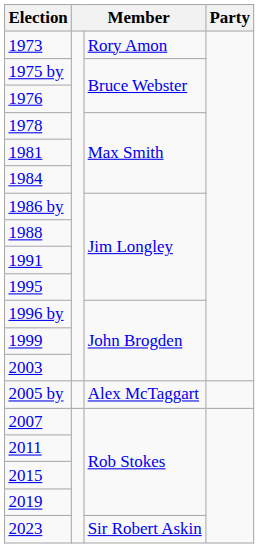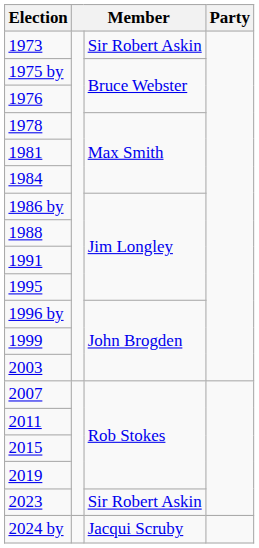 <table class="wikitable">
 <tr>
 <th>Election</th>
 <th colspan="2">Member</th>
 <th>Party</th>
 </tr>
 <tr>
 <td><a href='#'>1973</a></td>
 <td rowspan="13" > </td>
-<td><a href='#'>Rory Amon</a></td>
+<td><a href='#'>Sir Robert Askin</a></td>
 <td rowspan="13"></td>
 </tr>
 <tr>
 <td><a href='#'>1975 by</a></td>
 <td rowspan="2"><a href='#'>Bruce Webster</a></td>
 </tr>
 <tr>
 <td><a href='#'>1976</a></td>
 </tr>
 <tr>
 <td><a href='#'>1978</a></td>
 <td rowspan="3"><a href='#'>Max Smith</a></td>
 </tr>
 <tr>
 <td><a href='#'>1981</a></td>
 </tr>
 <tr>
 <td><a href='#'>1984</a></td>
 </tr>
 <tr>
 <td><a href='#'>1986 by</a></td>
 <td rowspan="4"><a href='#'>Jim Longley</a></td>
 </tr>
 <tr>
 <td><a href='#'>1988</a></td>
 </tr>
 <tr>
 <td><a href='#'>1991</a></td>
 </tr>
 <tr>
 <td><a href='#'>1995</a></td>
 </tr>
 <tr>
 <td><a href='#'>1996 by</a></td>
 <td rowspan="3"><a href='#'>John Brogden</a></td>
 </tr>
 <tr>
 <td><a href='#'>1999</a></td>
 </tr>
 <tr>
 <td><a href='#'>2003</a></td>
 </tr>
 <tr>
-<td><a href='#'>2005 by</a></td>
-<td> </td>
-<td><a href='#'>Alex McTaggart</a></td>
-<td></td>
-</tr>
-<tr>
 <td><a href='#'>2007</a></td>
 <td rowspan="5" > </td>
 <td rowspan="4"><a href='#'>Rob Stokes</a></td>
 <td rowspan="5"></td>
 </tr>
 <tr>
 <td><a href='#'>2011</a></td>
 </tr>
 <tr>
 <td><a href='#'>2015</a></td>
 </tr>
 <tr>
 <td><a href='#'>2019</a></td>
 </tr>
 <tr>
 <td><a href='#'>2023</a></td>
 <td><a href='#'>Sir Robert Askin</a></td>
 </tr>
+<tr>
+<td><a href='#'>2024 by</a></td>
+<td> </td>
+<td><a href='#'>Jacqui Scruby</a></td>
+<td></td>
+</tr>
 </table>
